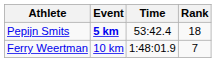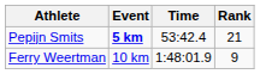 <table class="wikitable" style="font-size:90%;">
 <tr>
 <th>Athlete</th>
 <th>Event</th>
 <th>Time</th>
 <th>Rank</th>
 </tr>
 <tr align=center>
 <td align=left><a href='#'>Pepijn Smits</a></td>
 <td align=left><strong><a href='#'>5 km</a></strong></td>
 <td>53:42.4</td>
-<td>18</td>
+<td>21</td>
 </tr>
 <tr align=center>
 <td align=left><a href='#'>Ferry Weertman</a></td>
 <td align=left><a href='#'>10 km</a></td>
 <td>1:48:01.9</td>
-<td>7</td>
+<td>9</td>
 </tr>
 </table>
